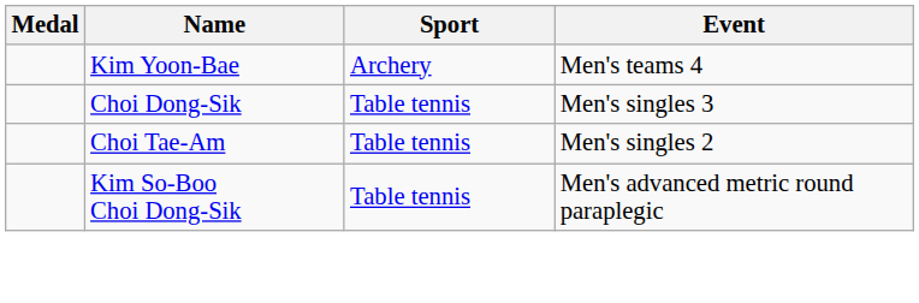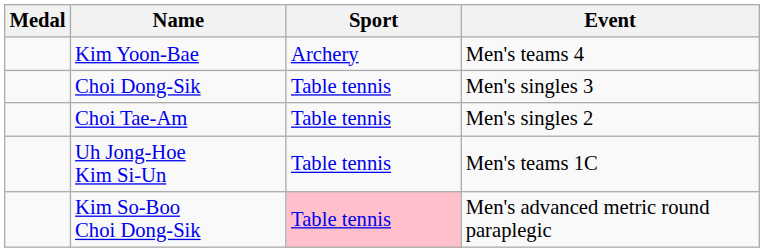 <table class="wikitable sortable">
 <tr>
 <th>Medal</th>
 <th style="width:10em">Name</th>
 <th style="width:8em">Sport</th>
 <th style="width:14em">Event</th>
 </tr>
 <tr>
 <td></td>
 <td><a href='#'>Kim Yoon-Bae</a></td>
 <td><a href='#'>Archery</a></td>
 <td>Men's teams 4</td>
 </tr>
 <tr>
 <td></td>
 <td><a href='#'>Choi Dong-Sik</a></td>
 <td><a href='#'>Table tennis</a></td>
 <td>Men's singles 3</td>
 </tr>
 <tr>
 <td></td>
 <td><a href='#'>Choi Tae-Am</a></td>
 <td><a href='#'>Table tennis</a></td>
 <td>Men's singles 2</td>
 </tr>
 <tr>
 <td></td>
+<td><a href='#'>Uh Jong-Hoe</a><br><a href='#'>Kim Si-Un</a></td>
+<td><a href='#'>Table tennis</a></td>
+<td>Men's teams 1C</td>
+</tr>
+<tr>
+<td></td>
 <td><a href='#'>Kim So-Boo</a><br><a href='#'>Choi Dong-Sik</a></td>
-<td><a href='#'>Table tennis</a></td>
+<td style="background: pink;"><a href='#'>Table tennis</a></td>
 <td>Men's advanced metric round paraplegic</td>
 </tr>
 </table>
